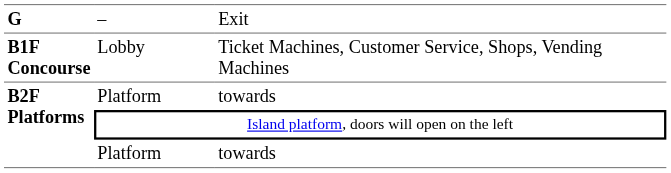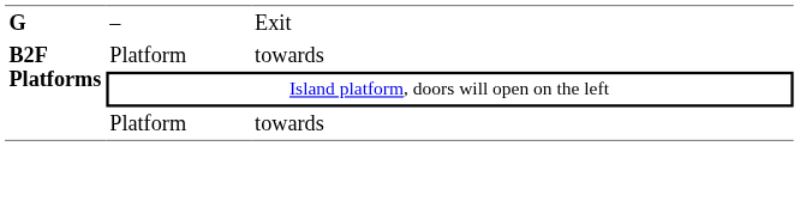 <table table border=0 cellspacing=0 cellpadding=3>
 <tr>
 <td style="border-top:solid 1px gray;" width=50 valign=top><strong>G</strong></td>
 <td style="border-top:solid 1px gray;" width=100 valign=top>–</td>
 <td style="border-top:solid 1px gray;" width=390 valign=top>Exit</td>
-</tr>
-<tr>
-<td style="border-bottom:solid 1px gray; border-top:solid 1px gray;" valign=top width=50><strong>B1F<br>Concourse</strong></td>
-<td style="border-bottom:solid 1px gray; border-top:solid 1px gray;" valign=top width=100>Lobby</td>
-<td style="border-bottom:solid 1px gray; border-top:solid 1px gray;" valign=top width=390>Ticket Machines, Customer Service, Shops, Vending Machines</td>
 </tr>
 <tr>
 <td style="border-bottom:solid 1px gray;" rowspan="6" valign=top><strong>B2F<br>Platforms</strong></td>
 <td>Platform</td>
 <td>  towards  </td>
 </tr>
 <tr>
 <td style="border-right:solid 2px black;border-left:solid 2px black;border-top:solid 2px black;border-bottom:solid 2px black;font-size:85%;text-align:center;" colspan=2><a href='#'>Island platform</a>, doors will open on the left</td>
 </tr>
 <tr>
 <td style="border-bottom:solid 1px gray;">Platform</td>
 <td style="border-bottom:solid 1px gray;">  towards   </td>
 </tr>
 </table>
